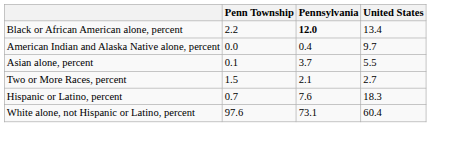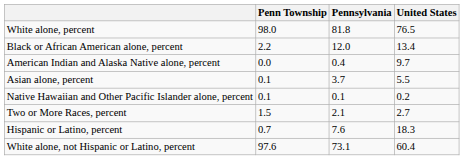 <table class="wikitable">
 <tr>
 <th></th>
 <th>Penn Township</th>
 <th>Pennsylvania</th>
 <th>United States</th>
 </tr>
 <tr>
+<td>White alone, percent</td>
+<td>98.0</td>
+<td>81.8</td>
+<td>76.5</td>
+</tr>
+<tr>
 <td>Black or African American alone, percent</td>
 <td>2.2</td>
-<td><strong>12.0</strong></td>
+<td>12.0</td>
 <td>13.4</td>
 </tr>
 <tr>
 <td>American Indian and Alaska Native alone, percent</td>
 <td>0.0</td>
 <td>0.4</td>
 <td>9.7</td>
 </tr>
 <tr>
 <td>Asian alone, percent</td>
 <td>0.1</td>
 <td>3.7</td>
 <td>5.5</td>
+</tr>
+<tr>
+<td>Native Hawaiian and Other Pacific Islander alone, percent</td>
+<td>0.1</td>
+<td>0.1</td>
+<td>0.2</td>
 </tr>
 <tr>
 <td>Two or More Races, percent</td>
 <td>1.5</td>
 <td>2.1</td>
 <td>2.7</td>
 </tr>
 <tr>
 <td>Hispanic or Latino, percent</td>
 <td>0.7</td>
 <td>7.6</td>
 <td>18.3</td>
 </tr>
 <tr>
 <td>White alone, not Hispanic or Latino, percent</td>
 <td>97.6</td>
 <td>73.1</td>
 <td>60.4</td>
 </tr>
 </table>
